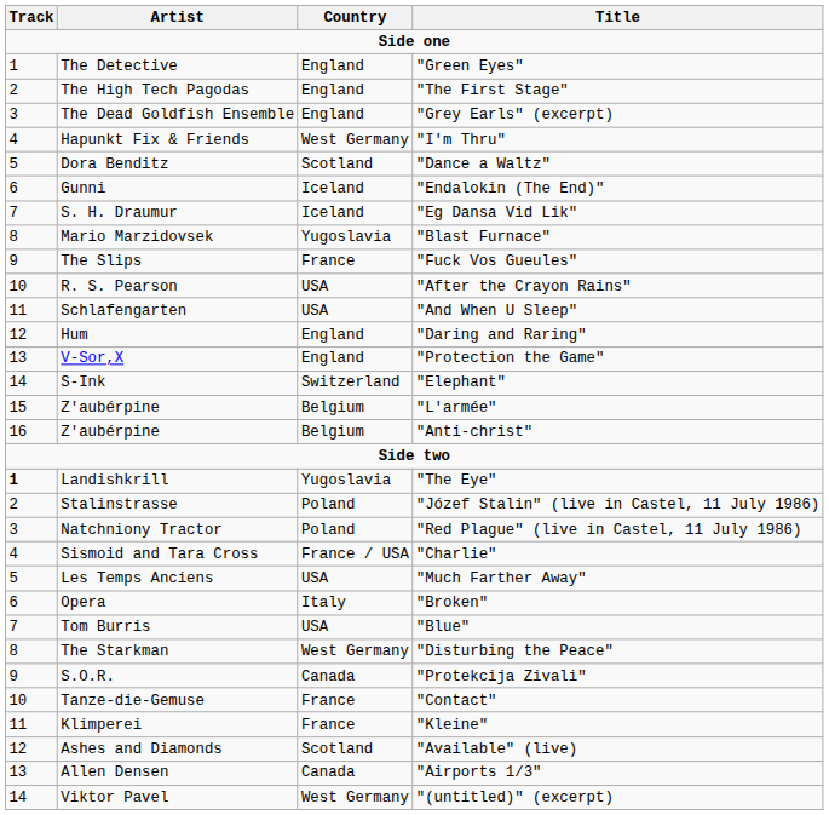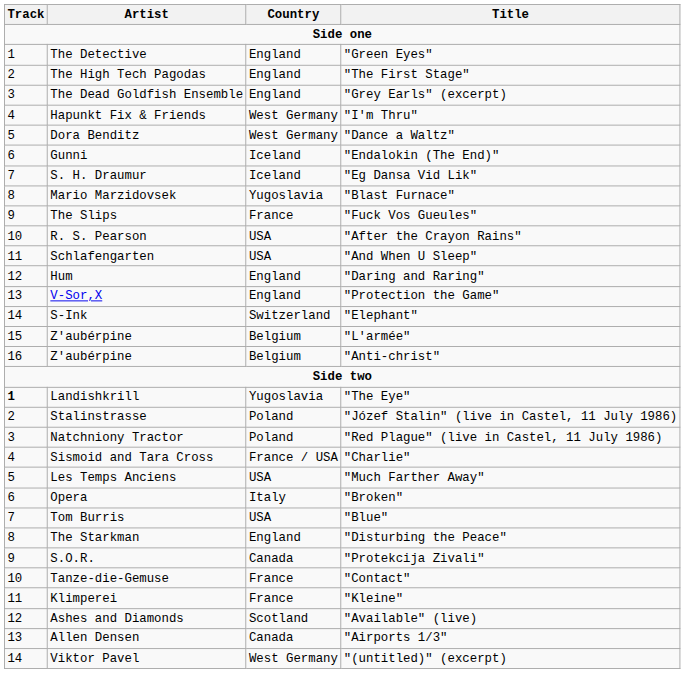 <table class="wikitable">
 <tr>
 <th>Track</th>
 <th>Artist</th>
 <th>Country</th>
 <th>Title</th>
 </tr>
 <tr>
 <td colspan="4" align="center"><strong>Side one</strong></td>
 </tr>
 <tr>
 <td>1</td>
 <td>The Detective</td>
 <td>England</td>
 <td>"Green Eyes"</td>
 </tr>
 <tr>
 <td>2</td>
 <td>The High Tech Pagodas</td>
 <td>England</td>
 <td>"The First Stage"</td>
 </tr>
 <tr>
 <td>3</td>
 <td>The Dead Goldfish Ensemble</td>
 <td>England</td>
 <td>"Grey Earls" (excerpt)</td>
 </tr>
 <tr>
 <td>4</td>
 <td>Hapunkt Fix & Friends</td>
 <td>West Germany</td>
 <td>"I'm Thru"</td>
 </tr>
 <tr>
 <td>5</td>
 <td>Dora Benditz</td>
-<td>Scotland</td>
+<td>West Germany</td>
 <td>"Dance a Waltz"</td>
 </tr>
 <tr>
 <td>6</td>
 <td>Gunni</td>
 <td>Iceland</td>
 <td>"Endalokin (The End)"</td>
 </tr>
 <tr>
 <td>7</td>
 <td>S. H. Draumur</td>
 <td>Iceland</td>
 <td>"Eg Dansa Vid Lik"</td>
 </tr>
 <tr>
 <td>8</td>
 <td>Mario Marzidovsek</td>
 <td>Yugoslavia</td>
 <td>"Blast Furnace"</td>
 </tr>
 <tr>
 <td>9</td>
 <td>The Slips</td>
 <td>France</td>
 <td>"Fuck Vos Gueules"</td>
 </tr>
 <tr>
 <td>10</td>
 <td>R. S. Pearson</td>
 <td>USA</td>
 <td>"After the Crayon Rains"</td>
 </tr>
 <tr>
 <td>11</td>
 <td>Schlafengarten</td>
 <td>USA</td>
 <td>"And When U Sleep"</td>
 </tr>
 <tr>
 <td>12</td>
 <td>Hum</td>
 <td>England</td>
 <td>"Daring and Raring"</td>
 </tr>
 <tr>
 <td>13</td>
 <td><a href='#'>V-Sor,X</a></td>
 <td>England</td>
 <td>"Protection the Game"</td>
 </tr>
 <tr>
 <td>14</td>
 <td>S-Ink</td>
 <td>Switzerland</td>
 <td>"Elephant"</td>
 </tr>
 <tr>
 <td>15</td>
 <td>Z'aubérpine</td>
 <td>Belgium</td>
 <td>"L'armée"</td>
 </tr>
 <tr>
 <td>16</td>
 <td>Z'aubérpine</td>
 <td>Belgium</td>
 <td>"Anti-christ"</td>
 </tr>
 <tr>
 <td colspan="4" align="center"><strong>Side two</strong></td>
 </tr>
 <tr>
 <td><strong>1</strong></td>
 <td>Landishkrill</td>
 <td>Yugoslavia</td>
 <td>"The Eye"</td>
 </tr>
 <tr>
 <td>2</td>
 <td>Stalinstrasse</td>
 <td>Poland</td>
 <td>"Józef Stalin" (live in Castel, 11 July 1986)</td>
 </tr>
 <tr>
 <td>3</td>
 <td>Natchniony Tractor</td>
 <td>Poland</td>
 <td>"Red Plague" (live in Castel, 11 July 1986)</td>
 </tr>
 <tr>
 <td>4</td>
 <td>Sismoid and Tara Cross</td>
 <td>France / USA</td>
 <td>"Charlie"</td>
 </tr>
 <tr>
 <td>5</td>
 <td>Les Temps Anciens</td>
 <td>USA</td>
 <td>"Much Farther Away"</td>
 </tr>
 <tr>
 <td>6</td>
 <td>Opera</td>
 <td>Italy</td>
 <td>"Broken"</td>
 </tr>
 <tr>
 <td>7</td>
 <td>Tom Burris</td>
 <td>USA</td>
 <td>"Blue"</td>
 </tr>
 <tr>
 <td>8</td>
 <td>The Starkman</td>
-<td>West Germany</td>
+<td>England</td>
 <td>"Disturbing the Peace"</td>
 </tr>
 <tr>
 <td>9</td>
 <td>S.O.R.</td>
 <td>Canada</td>
 <td>"Protekcija Zivali"</td>
 </tr>
 <tr>
 <td>10</td>
 <td>Tanze-die-Gemuse</td>
 <td>France</td>
 <td>"Contact"</td>
 </tr>
 <tr>
 <td>11</td>
 <td>Klimperei</td>
 <td>France</td>
 <td>"Kleine"</td>
 </tr>
 <tr>
 <td>12</td>
 <td>Ashes and Diamonds</td>
 <td>Scotland</td>
 <td>"Available" (live)</td>
 </tr>
 <tr>
 <td>13</td>
 <td>Allen Densen</td>
 <td>Canada</td>
 <td>"Airports 1/3"</td>
 </tr>
 <tr>
 <td>14</td>
 <td>Viktor Pavel</td>
 <td>West Germany</td>
 <td>"(untitled)" (excerpt)</td>
 </tr>
 </table>
